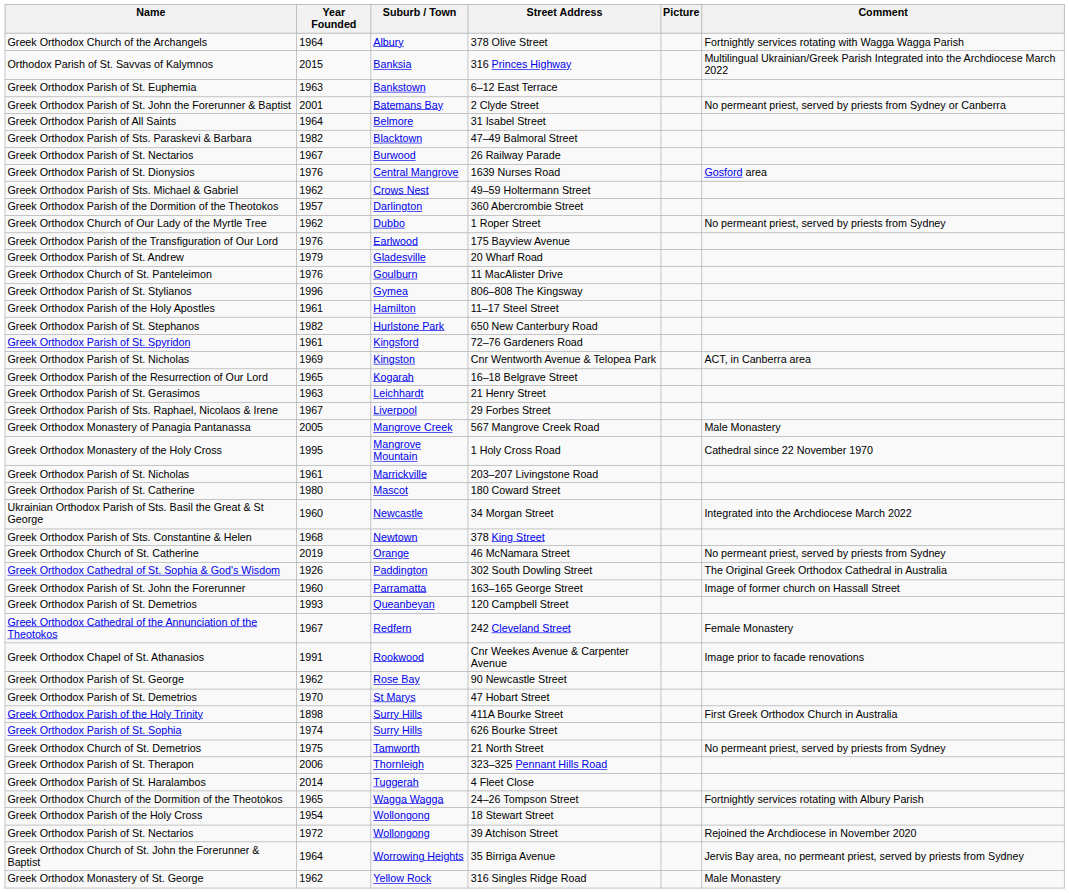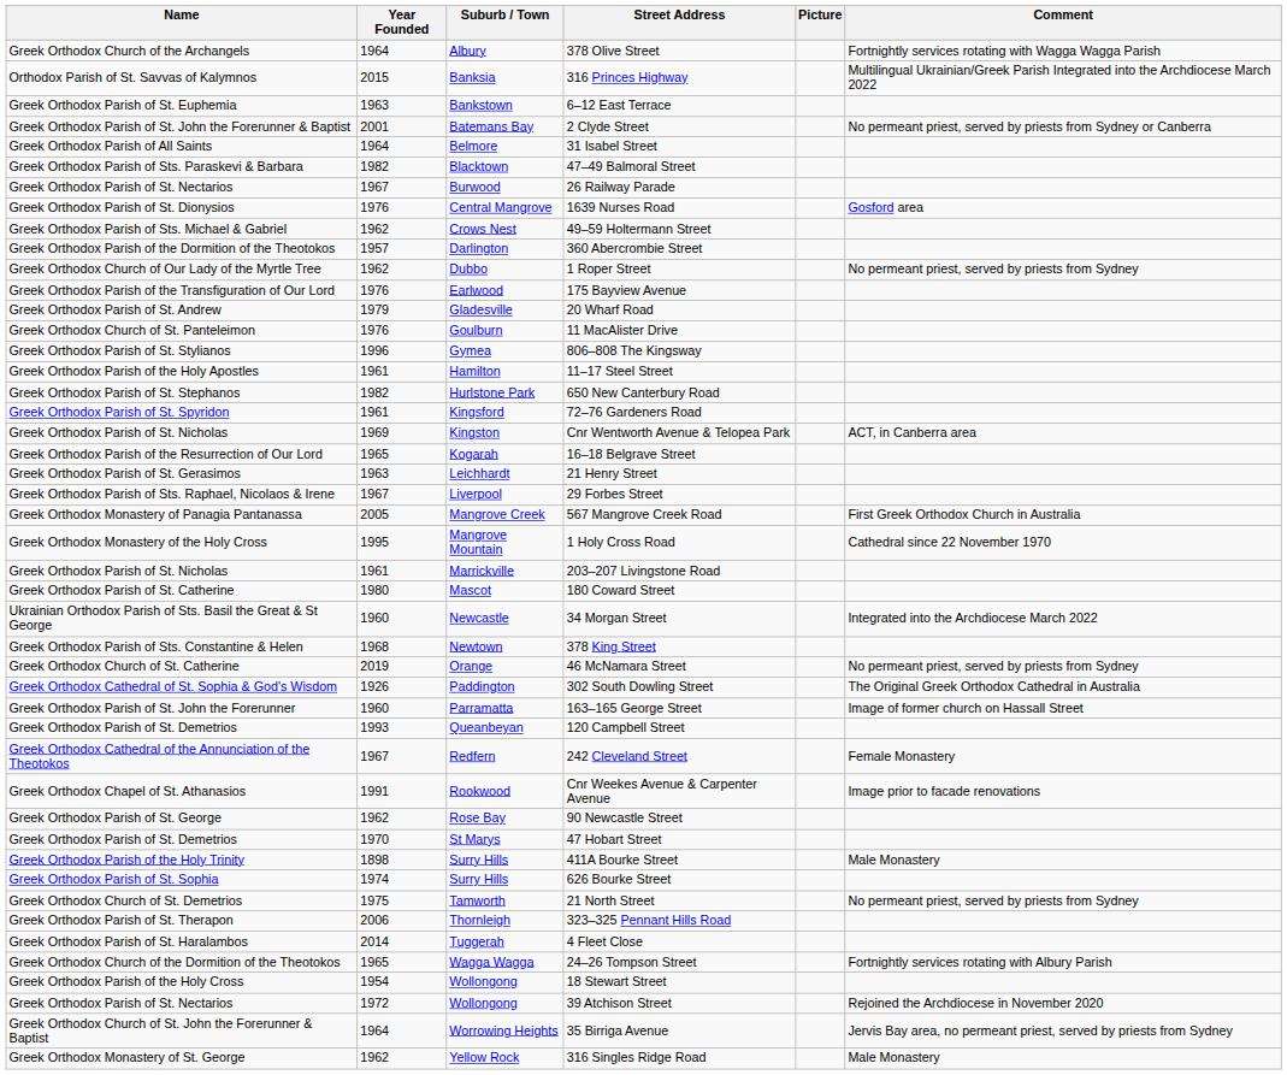 <table class="wikitable sortable" style="margin:1px; border:1px solid #ccc;">
 <tr style="vertical-align:top; text-align:left; background:#ccc;">
 <th><strong>Name</strong></th>
 <th><strong>Year Founded</strong></th>
 <th><strong>Suburb / Town</strong></th>
 <th class="unsortable"><strong>Street Address</strong></th>
 <th class="unsortable"><strong>Picture</strong></th>
 <th class="unsortable"><strong>Comment</strong></th>
 </tr>
 <tr>
 <td>Greek Orthodox Church of the Archangels</td>
 <td>1964</td>
 <td><a href='#'>Albury</a></td>
 <td>378 Olive Street</td>
 <td></td>
 <td>Fortnightly services rotating with Wagga Wagga Parish</td>
 </tr>
 <tr>
 <td>Orthodox Parish of St. Savvas of Kalymnos</td>
 <td>2015</td>
 <td><a href='#'>Banksia</a></td>
 <td>316 <a href='#'>Princes Highway</a></td>
 <td></td>
 <td>Multilingual Ukrainian/Greek Parish Integrated into the Archdiocese March 2022</td>
 </tr>
 <tr>
 <td>Greek Orthodox Parish of St. Euphemia</td>
 <td>1963</td>
 <td><a href='#'>Bankstown</a></td>
 <td>6–12 East Terrace</td>
 <td></td>
 <td></td>
 </tr>
 <tr>
 <td>Greek Orthodox Parish of St. John the Forerunner & Baptist</td>
 <td>2001</td>
 <td><a href='#'>Batemans Bay</a></td>
 <td>2 Clyde Street</td>
 <td></td>
 <td>No permeant priest, served by priests from Sydney or Canberra</td>
 </tr>
 <tr>
 <td>Greek Orthodox Parish of All Saints</td>
 <td>1964</td>
 <td><a href='#'>Belmore</a></td>
 <td>31 Isabel Street</td>
 <td></td>
 <td></td>
 </tr>
 <tr>
 <td>Greek Orthodox Parish of Sts. Paraskevi & Barbara</td>
 <td>1982</td>
 <td><a href='#'>Blacktown</a></td>
 <td>47–49 Balmoral Street</td>
 <td></td>
 <td></td>
 </tr>
 <tr>
 <td>Greek Orthodox Parish of St. Nectarios</td>
 <td>1967</td>
 <td><a href='#'>Burwood</a></td>
 <td>26 Railway Parade</td>
 <td></td>
 <td></td>
 </tr>
 <tr>
 <td>Greek Orthodox Parish of St. Dionysios</td>
 <td>1976</td>
 <td><a href='#'>Central Mangrove</a></td>
 <td>1639 Nurses Road</td>
 <td></td>
 <td><a href='#'>Gosford</a> area</td>
 </tr>
 <tr>
 <td>Greek Orthodox Parish of Sts. Michael & Gabriel</td>
 <td>1962</td>
 <td><a href='#'>Crows Nest</a></td>
 <td>49–59 Holtermann Street</td>
 <td></td>
 <td></td>
 </tr>
 <tr>
 <td>Greek Orthodox Parish of the Dormition of the Theotokos</td>
 <td>1957</td>
 <td><a href='#'>Darlington</a></td>
 <td>360 Abercrombie Street</td>
 <td></td>
 <td></td>
 </tr>
 <tr>
 <td>Greek Orthodox Church of Our Lady of the Myrtle Tree</td>
 <td>1962</td>
 <td><a href='#'>Dubbo</a></td>
 <td>1 Roper Street</td>
 <td></td>
 <td>No permeant priest, served by priests from Sydney</td>
 </tr>
 <tr>
 <td>Greek Orthodox Parish of the Transfiguration of Our Lord</td>
 <td>1976</td>
 <td><a href='#'>Earlwood</a></td>
 <td>175 Bayview Avenue</td>
 <td></td>
 <td></td>
 </tr>
 <tr>
 <td>Greek Orthodox Parish of St. Andrew</td>
 <td>1979</td>
 <td><a href='#'>Gladesville</a></td>
 <td>20 Wharf Road</td>
 <td></td>
 <td></td>
 </tr>
 <tr>
 <td>Greek Orthodox Church of St. Panteleimon</td>
 <td>1976</td>
 <td><a href='#'>Goulburn</a></td>
 <td>11 MacAlister Drive</td>
 <td></td>
 <td></td>
 </tr>
 <tr>
 <td>Greek Orthodox Parish of St. Stylianos</td>
 <td>1996</td>
 <td><a href='#'>Gymea</a></td>
 <td>806–808 The Kingsway</td>
 <td></td>
 <td></td>
 </tr>
 <tr>
 <td>Greek Orthodox Parish of the Holy Apostles</td>
 <td>1961</td>
 <td><a href='#'>Hamilton</a></td>
 <td>11–17 Steel Street</td>
 <td></td>
 <td></td>
 </tr>
 <tr>
 <td>Greek Orthodox Parish of St. Stephanos</td>
 <td>1982</td>
 <td><a href='#'>Hurlstone Park</a></td>
 <td>650 New Canterbury Road</td>
 <td></td>
 <td></td>
 </tr>
 <tr>
 <td><a href='#'>Greek Orthodox Parish of St. Spyridon</a></td>
 <td>1961</td>
 <td><a href='#'>Kingsford</a></td>
 <td>72–76 Gardeners Road</td>
 <td></td>
 <td></td>
 </tr>
 <tr>
 <td>Greek Orthodox Parish of St. Nicholas</td>
 <td>1969</td>
 <td><a href='#'>Kingston</a></td>
 <td>Cnr Wentworth Avenue & Telopea Park</td>
 <td></td>
 <td>ACT, in Canberra area</td>
 </tr>
 <tr>
 <td>Greek Orthodox Parish of the Resurrection of Our Lord</td>
 <td>1965</td>
 <td><a href='#'>Kogarah</a></td>
 <td>16–18 Belgrave Street</td>
 <td></td>
 <td></td>
 </tr>
 <tr>
 <td>Greek Orthodox Parish of St. Gerasimos</td>
 <td>1963</td>
 <td><a href='#'>Leichhardt</a></td>
 <td>21 Henry Street</td>
 <td></td>
 <td></td>
 </tr>
 <tr>
 <td>Greek Orthodox Parish of Sts. Raphael, Nicolaos & Irene</td>
 <td>1967</td>
 <td><a href='#'>Liverpool</a></td>
 <td>29 Forbes Street</td>
 <td></td>
 <td></td>
 </tr>
 <tr>
 <td>Greek Orthodox Monastery of Panagia Pantanassa</td>
 <td>2005</td>
 <td><a href='#'>Mangrove Creek</a></td>
 <td>567 Mangrove Creek Road</td>
 <td></td>
-<td>Male Monastery</td>
+<td>First Greek Orthodox Church in Australia</td>
 </tr>
 <tr>
 <td>Greek Orthodox Monastery of the Holy Cross</td>
 <td>1995</td>
 <td><a href='#'>Mangrove Mountain</a></td>
 <td>1 Holy Cross Road</td>
 <td></td>
 <td>Cathedral since 22 November 1970</td>
 </tr>
 <tr>
 <td>Greek Orthodox Parish of St. Nicholas</td>
 <td>1961</td>
 <td><a href='#'>Marrickville</a></td>
 <td>203–207 Livingstone Road</td>
 <td></td>
 <td></td>
 </tr>
 <tr>
 <td>Greek Orthodox Parish of St. Catherine</td>
 <td>1980</td>
 <td><a href='#'>Mascot</a></td>
 <td>180 Coward Street</td>
 <td></td>
 <td></td>
 </tr>
 <tr>
 <td>Ukrainian Orthodox Parish of Sts. Basil the Great & St George</td>
 <td>1960</td>
 <td><a href='#'>Newcastle</a></td>
 <td>34 Morgan Street</td>
 <td></td>
 <td>Integrated into the Archdiocese March 2022</td>
 </tr>
 <tr>
 <td>Greek Orthodox Parish of Sts. Constantine & Helen</td>
 <td>1968</td>
 <td><a href='#'>Newtown</a></td>
 <td>378 <a href='#'>King Street</a></td>
 <td></td>
 <td></td>
 </tr>
 <tr>
 <td>Greek Orthodox Church of St. Catherine</td>
 <td>2019</td>
 <td><a href='#'>Orange</a></td>
 <td>46 McNamara Street</td>
 <td></td>
 <td>No permeant priest, served by priests from Sydney</td>
 </tr>
 <tr>
 <td><a href='#'>Greek Orthodox Cathedral of St. Sophia & God's Wisdom</a></td>
 <td>1926</td>
 <td><a href='#'>Paddington</a></td>
 <td>302 South Dowling Street</td>
 <td></td>
 <td>The Original Greek Orthodox Cathedral in Australia</td>
 </tr>
 <tr>
 <td>Greek Orthodox Parish of St. John the Forerunner</td>
 <td>1960</td>
 <td><a href='#'>Parramatta</a></td>
 <td>163–165 George Street</td>
 <td></td>
 <td>Image of former church on Hassall Street</td>
 </tr>
 <tr>
 <td>Greek Orthodox Parish of St. Demetrios</td>
 <td>1993</td>
 <td><a href='#'>Queanbeyan</a></td>
 <td>120 Campbell Street</td>
 <td></td>
 <td></td>
 </tr>
 <tr>
 <td><a href='#'>Greek Orthodox Cathedral of the Annunciation of the Theotokos</a></td>
 <td>1967</td>
 <td><a href='#'>Redfern</a></td>
 <td>242 <a href='#'>Cleveland Street</a></td>
 <td></td>
 <td>Female Monastery</td>
 </tr>
 <tr>
 <td>Greek Orthodox Chapel of St. Athanasios</td>
 <td>1991</td>
 <td><a href='#'>Rookwood</a></td>
 <td>Cnr Weekes Avenue & Carpenter Avenue</td>
 <td></td>
 <td>Image prior to facade renovations</td>
 </tr>
 <tr>
 <td>Greek Orthodox Parish of St. George</td>
 <td>1962</td>
 <td><a href='#'>Rose Bay</a></td>
 <td>90 Newcastle Street</td>
 <td></td>
 <td></td>
 </tr>
 <tr>
 <td>Greek Orthodox Parish of St. Demetrios</td>
 <td>1970</td>
 <td><a href='#'>St Marys</a></td>
 <td>47 Hobart Street</td>
 <td></td>
 <td></td>
 </tr>
 <tr>
 <td><a href='#'>Greek Orthodox Parish of the Holy Trinity</a></td>
 <td>1898</td>
 <td><a href='#'>Surry Hills</a></td>
 <td>411A Bourke Street</td>
 <td></td>
-<td>First Greek Orthodox Church in Australia</td>
+<td>Male Monastery</td>
 </tr>
 <tr>
 <td><a href='#'>Greek Orthodox Parish of St. Sophia</a></td>
 <td>1974</td>
 <td><a href='#'>Surry Hills</a></td>
 <td>626 Bourke Street</td>
 <td></td>
 <td></td>
 </tr>
 <tr>
 <td>Greek Orthodox Church of St. Demetrios</td>
 <td>1975</td>
 <td><a href='#'>Tamworth</a></td>
 <td>21 North Street</td>
 <td></td>
 <td>No permeant priest, served by priests from Sydney</td>
 </tr>
 <tr>
 <td>Greek Orthodox Parish of St. Therapon</td>
 <td>2006</td>
 <td><a href='#'>Thornleigh</a></td>
 <td>323–325 <a href='#'>Pennant Hills Road</a></td>
 <td></td>
 <td></td>
 </tr>
 <tr>
 <td>Greek Orthodox Parish of St. Haralambos</td>
 <td>2014</td>
 <td><a href='#'>Tuggerah</a></td>
 <td>4 Fleet Close</td>
 <td></td>
 <td></td>
 </tr>
 <tr>
 <td>Greek Orthodox Church of the Dormition of the Theotokos</td>
 <td>1965</td>
 <td><a href='#'>Wagga Wagga</a></td>
 <td>24–26 Tompson Street</td>
 <td></td>
 <td>Fortnightly services rotating with Albury Parish</td>
 </tr>
 <tr>
 <td>Greek Orthodox Parish of the Holy Cross</td>
 <td>1954</td>
 <td><a href='#'>Wollongong</a></td>
 <td>18 Stewart Street</td>
 <td></td>
 <td></td>
 </tr>
 <tr>
 <td>Greek Orthodox Parish of St. Nectarios</td>
 <td>1972</td>
 <td><a href='#'>Wollongong</a></td>
 <td>39 Atchison Street</td>
 <td></td>
 <td>Rejoined the Archdiocese in November 2020</td>
 </tr>
 <tr>
 <td>Greek Orthodox Church of St. John the Forerunner & Baptist</td>
 <td>1964</td>
 <td><a href='#'>Worrowing Heights</a></td>
 <td>35 Birriga Avenue</td>
 <td></td>
 <td>Jervis Bay area, no permeant priest, served by priests from Sydney</td>
 </tr>
 <tr>
 <td>Greek Orthodox Monastery of St. George</td>
 <td>1962</td>
 <td><a href='#'>Yellow Rock</a></td>
 <td>316 Singles Ridge Road</td>
 <td></td>
 <td>Male Monastery</td>
 </tr>
 </table>
